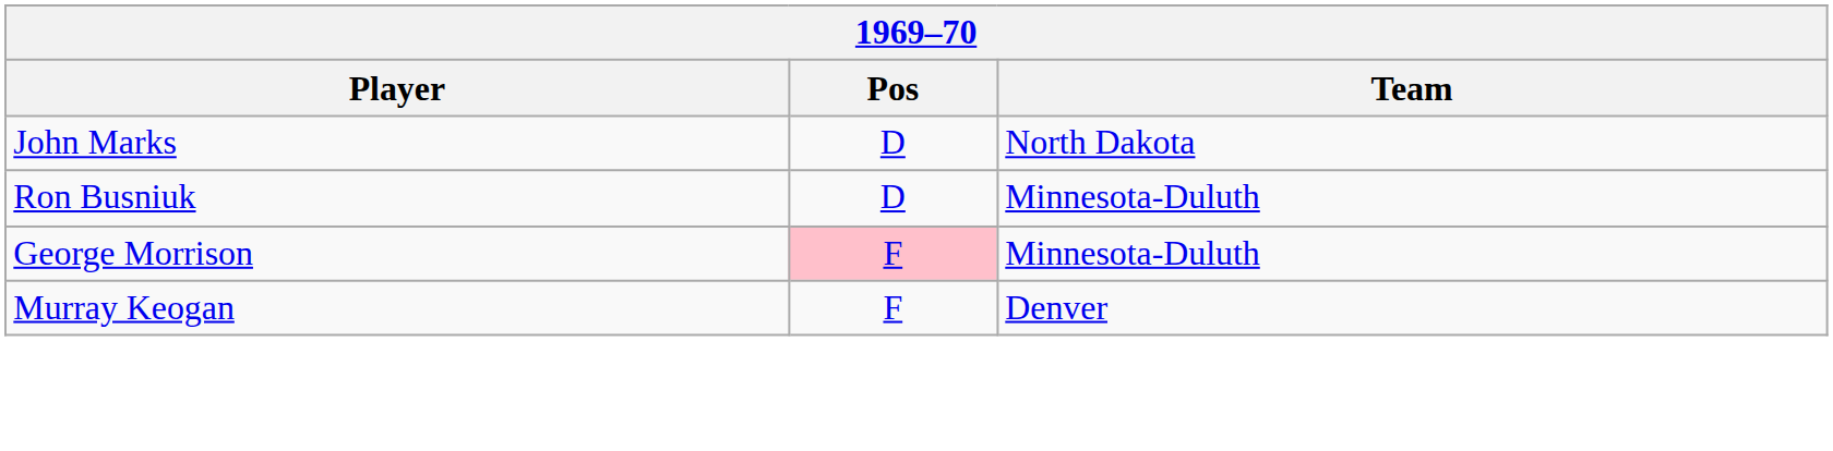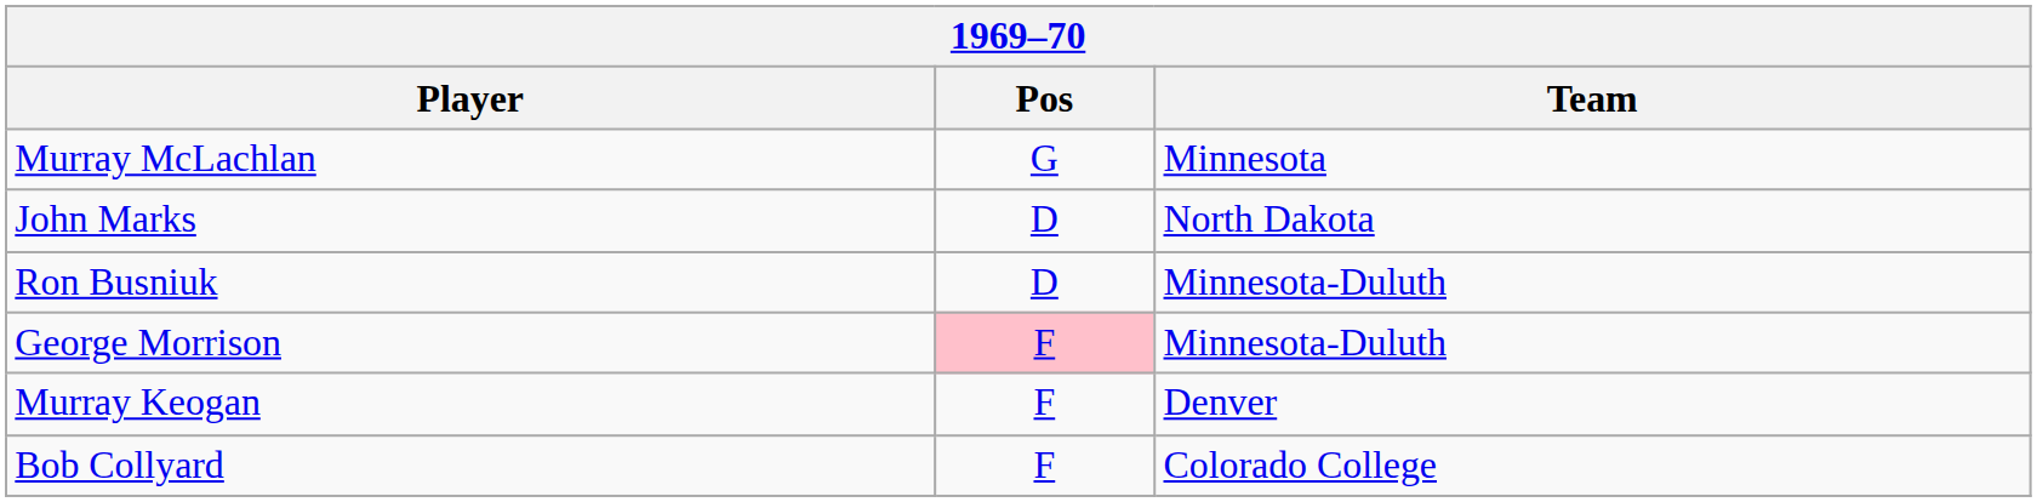 <table class="wikitable" width=95%>
 <tr>
 <th colspan=3><a href='#'>1969–70</a></th>
 </tr>
 <tr>
 <th>Player</th>
 <th>Pos</th>
 <th>Team</th>
+</tr>
+<tr>
+<td><a href='#'>Murray McLachlan</a></td>
+<td align=center><a href='#'>G</a></td>
+<td><a href='#'>Minnesota</a></td>
 </tr>
 <tr>
 <td><a href='#'>John Marks</a></td>
 <td align=center><a href='#'>D</a></td>
 <td><a href='#'>North Dakota</a></td>
 </tr>
 <tr>
 <td><a href='#'>Ron Busniuk</a></td>
 <td align=center><a href='#'>D</a></td>
 <td><a href='#'>Minnesota-Duluth</a></td>
 </tr>
 <tr>
 <td><a href='#'>George Morrison</a></td>
 <td align=center style="background: pink;"><a href='#'>F</a></td>
 <td><a href='#'>Minnesota-Duluth</a></td>
 </tr>
 <tr>
 <td><a href='#'>Murray Keogan</a></td>
 <td align=center><a href='#'>F</a></td>
 <td><a href='#'>Denver</a></td>
 </tr>
+<tr>
+<td><a href='#'>Bob Collyard</a></td>
+<td align=center><a href='#'>F</a></td>
+<td><a href='#'>Colorado College</a></td>
+</tr>
 </table>
